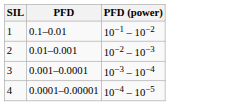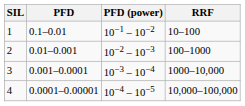 <table class="wikitable">
 <tr>
 <th>SIL</th>
 <th>PFD</th>
 <th>PFD (power)</th>
+<th>RRF</th>
 </tr>
 <tr>
 <td>1</td>
 <td>0.1–0.01</td>
 <td>10<sup>−1</sup> – 10<sup>−2</sup></td>
+<td>10–100</td>
 </tr>
 <tr>
 <td>2</td>
 <td>0.01–0.001</td>
 <td>10<sup>−2</sup> – 10<sup>−3</sup></td>
+<td>100–1000</td>
 </tr>
 <tr>
 <td>3</td>
 <td>0.001–0.0001</td>
 <td>10<sup>−3</sup> – 10<sup>−4</sup></td>
+<td>1000–10,000</td>
 </tr>
 <tr>
 <td>4</td>
 <td>0.0001–0.00001</td>
 <td>10<sup>−4</sup> – 10<sup>−5</sup></td>
+<td>10,000–100,000</td>
 </tr>
 </table>
